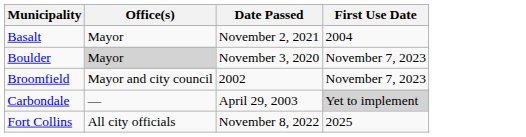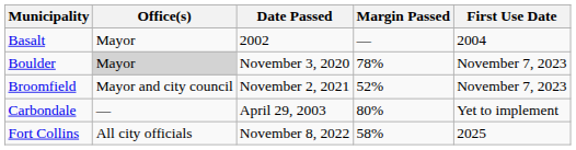 <table class="wikitable">
 <tr>
 <th>Municipality</th>
 <th>Office(s)</th>
 <th>Date Passed</th>
+<th>Margin Passed</th>
 <th>First Use Date</th>
 </tr>
 <tr>
 <td><a href='#'>Basalt</a></td>
 <td>Mayor</td>
-<td>November 2, 2021</td>
+<td>2002</td>
+<td>—</td>
 <td>2004</td>
 </tr>
 <tr>
 <td><a href='#'>Boulder</a></td>
 <td style="background: lightgrey;">Mayor</td>
 <td>November 3, 2020</td>
+<td>78%</td>
 <td>November 7, 2023</td>
 </tr>
 <tr>
 <td><a href='#'>Broomfield</a></td>
 <td>Mayor and city council</td>
-<td>2002</td>
+<td>November 2, 2021</td>
+<td>52%</td>
 <td>November 7, 2023</td>
 </tr>
 <tr>
 <td><a href='#'>Carbondale</a></td>
 <td>—</td>
 <td>April 29, 2003</td>
-<td style="background: lightgrey;">Yet to implement</td>
+<td>80%</td>
+<td>Yet to implement</td>
 </tr>
 <tr>
 <td><a href='#'>Fort Collins</a></td>
 <td>All city officials</td>
 <td>November 8, 2022</td>
+<td>58%</td>
 <td>2025</td>
 </tr>
 </table>
